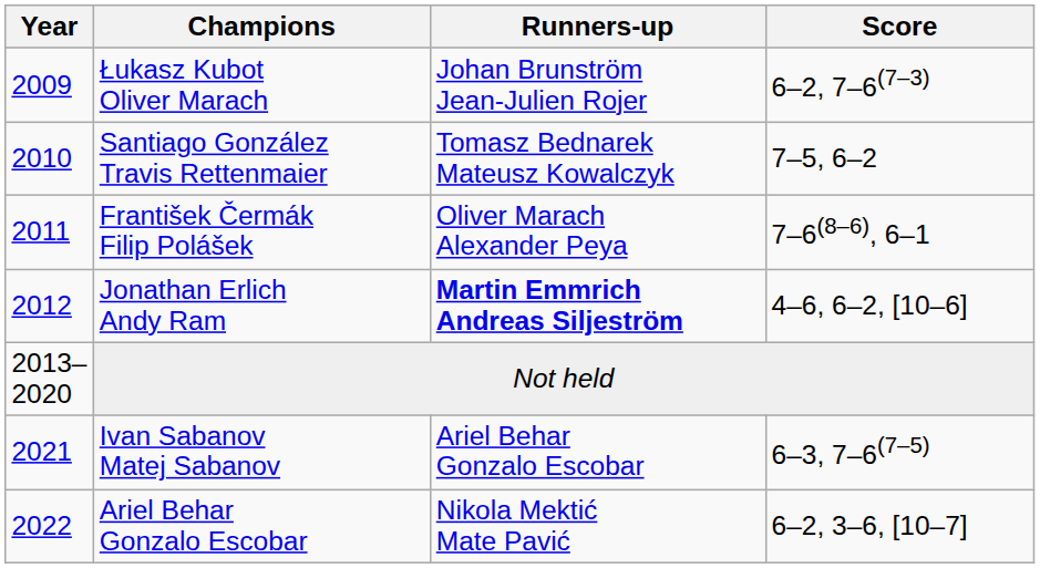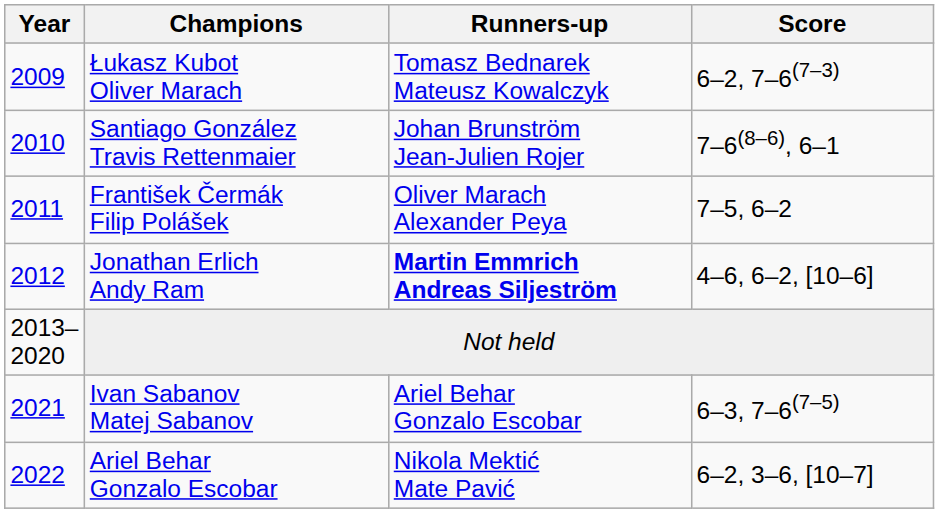 <table class="wikitable">
 <tr>
 <th style="width:40px">Year</th>
 <th style="width:200px">Champions</th>
 <th style="width:200px">Runners-up</th>
 <th style="width:160px" class="unsortable">Score</th>
 </tr>
 <tr>
 <td><a href='#'>2009</a></td>
 <td> <a href='#'>Łukasz Kubot</a><br> <a href='#'>Oliver Marach</a></td>
-<td> <a href='#'>Johan Brunström</a><br> <a href='#'>Jean-Julien Rojer</a></td>
+<td> <a href='#'>Tomasz Bednarek</a><br> <a href='#'>Mateusz Kowalczyk</a></td>
 <td>6–2, 7–6<sup>(7–3)</sup></td>
 </tr>
 <tr>
 <td><a href='#'>2010</a></td>
 <td> <a href='#'>Santiago González</a><br> <a href='#'>Travis Rettenmaier</a></td>
-<td> <a href='#'>Tomasz Bednarek</a><br> <a href='#'>Mateusz Kowalczyk</a></td>
-<td>7–5, 6–2</td>
+<td> <a href='#'>Johan Brunström</a><br> <a href='#'>Jean-Julien Rojer</a></td>
+<td>7–6<sup>(8–6)</sup>, 6–1</td>
 </tr>
 <tr>
 <td><a href='#'>2011</a></td>
 <td> <a href='#'>František Čermák</a><br> <a href='#'>Filip Polášek</a></td>
 <td> <a href='#'>Oliver Marach</a><br> <a href='#'>Alexander Peya</a></td>
-<td>7–6<sup>(8–6)</sup>, 6–1</td>
+<td>7–5, 6–2</td>
 </tr>
 <tr>
 <td><a href='#'>2012</a></td>
 <td> <a href='#'>Jonathan Erlich</a> <br>  <a href='#'>Andy Ram</a></td>
 <td><strong> <a href='#'>Martin Emmrich</a> <br>  <a href='#'>Andreas Siljeström</a></strong></td>
 <td>4–6, 6–2, [10–6]</td>
 </tr>
 <tr>
 <td>2013–2020</td>
 <td colspan=3 align=center style="background:#efefef"><em>Not held</em></td>
 </tr>
 <tr>
 <td><a href='#'>2021</a></td>
 <td> <a href='#'>Ivan Sabanov</a> <br>  <a href='#'>Matej Sabanov</a></td>
 <td> <a href='#'>Ariel Behar</a> <br>  <a href='#'>Gonzalo Escobar</a></td>
 <td>6–3, 7–6<sup>(7–5)</sup></td>
 </tr>
 <tr>
 <td><a href='#'>2022</a></td>
 <td> <a href='#'>Ariel Behar</a> <br>  <a href='#'>Gonzalo Escobar</a></td>
 <td> <a href='#'>Nikola Mektić</a> <br>  <a href='#'>Mate Pavić</a></td>
 <td>6–2, 3–6, [10–7]</td>
 </tr>
 </table>
